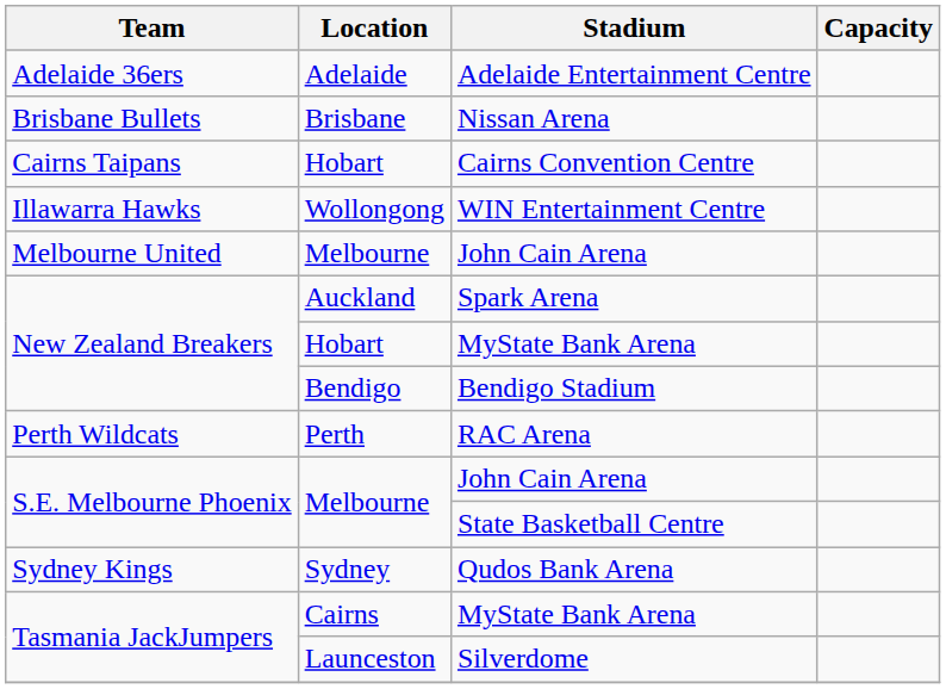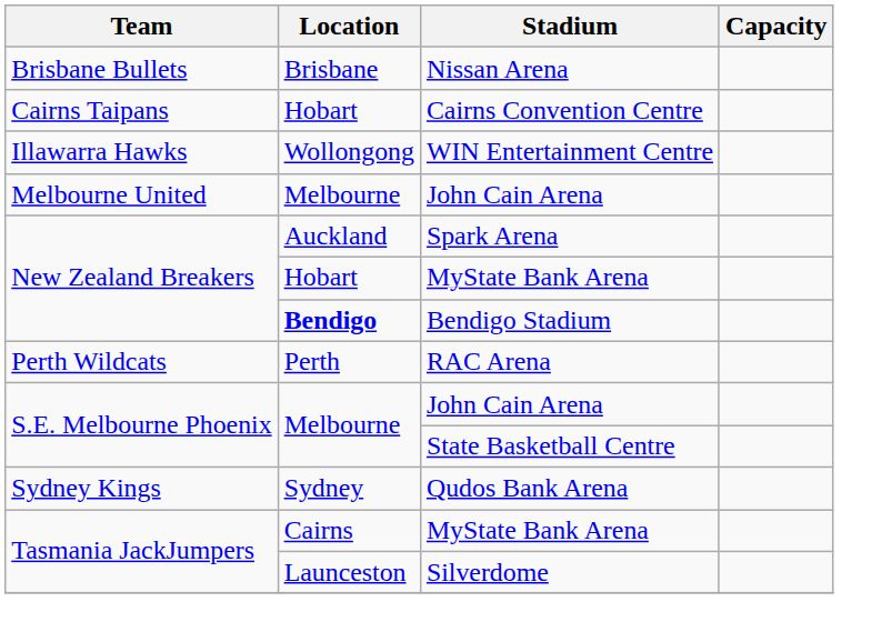 <table class="wikitable sortable">
 <tr>
 <th>Team</th>
 <th>Location</th>
 <th>Stadium</th>
 <th>Capacity</th>
-</tr>
-<tr>
-<td><a href='#'>Adelaide 36ers</a></td>
-<td><a href='#'>Adelaide</a></td>
-<td><a href='#'>Adelaide Entertainment Centre</a></td>
-<td style="text-align:center"></td>
 </tr>
 <tr>
 <td><a href='#'>Brisbane Bullets</a></td>
 <td><a href='#'>Brisbane</a></td>
 <td><a href='#'>Nissan Arena</a></td>
 <td style="text-align:center"></td>
 </tr>
 <tr>
 <td><a href='#'>Cairns Taipans</a></td>
 <td><a href='#'>Hobart</a></td>
 <td><a href='#'>Cairns Convention Centre</a></td>
 <td style="text-align:center"></td>
 </tr>
 <tr>
 <td><a href='#'>Illawarra Hawks</a></td>
 <td><a href='#'>Wollongong</a></td>
 <td><a href='#'>WIN Entertainment Centre</a></td>
 <td style="text-align:center"></td>
 </tr>
 <tr>
 <td><a href='#'>Melbourne United</a></td>
 <td><a href='#'>Melbourne</a></td>
 <td><a href='#'>John Cain Arena</a></td>
 <td style="text-align:center"></td>
 </tr>
 <tr>
 <td rowspan="3"><a href='#'>New Zealand Breakers</a></td>
 <td rowspan="1"><a href='#'>Auckland</a></td>
 <td><a href='#'>Spark Arena</a></td>
 <td style="text-align:center"></td>
 </tr>
 <tr>
 <td><a href='#'>Hobart</a></td>
 <td><a href='#'>MyState Bank Arena</a></td>
 <td style="text-align:center"></td>
 </tr>
 <tr>
-<td><a href='#'>Bendigo</a></td>
+<td><strong><a href='#'>Bendigo</a></strong></td>
 <td><a href='#'>Bendigo Stadium</a></td>
 <td style="text-align:center"></td>
 </tr>
 <tr>
 <td><a href='#'>Perth Wildcats</a></td>
 <td><a href='#'>Perth</a></td>
 <td><a href='#'>RAC Arena</a></td>
 <td style="text-align:center"></td>
 </tr>
 <tr>
 <td rowspan="2"><a href='#'>S.E. Melbourne Phoenix</a></td>
 <td rowspan="2"><a href='#'>Melbourne</a></td>
 <td><a href='#'>John Cain Arena</a></td>
 <td style="text-align:center"></td>
 </tr>
 <tr>
 <td><a href='#'>State Basketball Centre</a></td>
 <td style="text-align:center"></td>
 </tr>
 <tr>
 <td><a href='#'>Sydney Kings</a></td>
 <td><a href='#'>Sydney</a></td>
 <td><a href='#'>Qudos Bank Arena</a></td>
 <td style="text-align:center"></td>
 </tr>
 <tr>
 <td rowspan="2"><a href='#'>Tasmania JackJumpers</a></td>
 <td><a href='#'>Cairns</a></td>
 <td><a href='#'>MyState Bank Arena</a></td>
 <td style="text-align:center"></td>
 </tr>
 <tr>
 <td><a href='#'>Launceston</a></td>
 <td><a href='#'>Silverdome</a></td>
 <td style="text-align:center"></td>
 </tr>
 <tr>
 </tr>
 </table>
